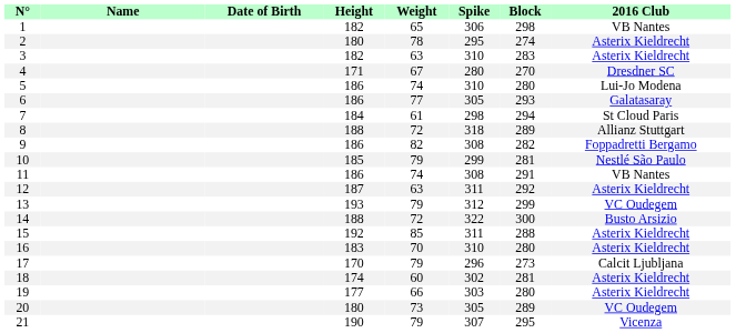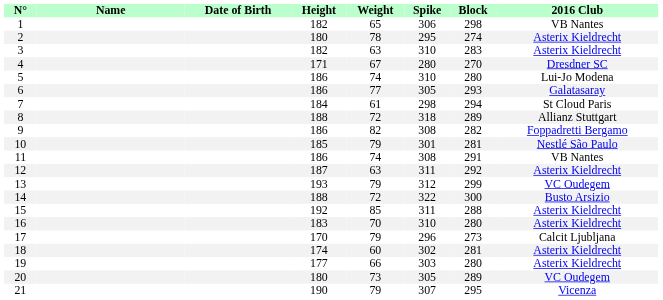 <table style="text-align:center;" cellpadding=0 cellspacing=0 width=100%>
 <tr style="background: #bbffcc;">
 <th width="5%">N°</th>
 <th width=200px>Name</th>
 <th>Date of Birth</th>
 <th>Height</th>
 <th>Weight</th>
 <th>Spike</th>
 <th>Block</th>
 <th>2016 Club</th>
 </tr>
 <tr>
 <td>1</td>
 <td></td>
 <td></td>
 <td>182</td>
 <td>65</td>
 <td>306</td>
 <td>298</td>
 <td>VB Nantes</td>
 </tr>
 <tr bgcolor="#f2f2f2">
 <td>2</td>
 <td></td>
 <td></td>
 <td>180</td>
 <td>78</td>
 <td>295</td>
 <td>274</td>
 <td><a href='#'>Asterix Kieldrecht</a></td>
 </tr>
 <tr>
 <td>3</td>
 <td></td>
 <td></td>
 <td>182</td>
 <td>63</td>
 <td>310</td>
 <td>283</td>
 <td><a href='#'>Asterix Kieldrecht</a></td>
 </tr>
 <tr bgcolor="#f2f2f2">
 <td>4</td>
 <td></td>
 <td></td>
 <td>171</td>
 <td>67</td>
 <td>280</td>
 <td>270</td>
 <td><a href='#'>Dresdner SC</a></td>
 </tr>
 <tr>
 <td>5</td>
 <td></td>
 <td></td>
 <td>186</td>
 <td>74</td>
 <td>310</td>
 <td>280</td>
 <td>Lui-Jo Modena</td>
 </tr>
 <tr bgcolor="#f2f2f2">
 <td>6</td>
 <td></td>
 <td></td>
 <td>186</td>
 <td>77</td>
 <td>305</td>
 <td>293</td>
 <td><a href='#'>Galatasaray</a></td>
 </tr>
 <tr>
 <td>7</td>
 <td></td>
 <td></td>
 <td>184</td>
 <td>61</td>
 <td>298</td>
 <td>294</td>
 <td>St Cloud Paris</td>
 </tr>
 <tr bgcolor="#f2f2f2">
 <td>8</td>
 <td></td>
 <td></td>
 <td>188</td>
 <td>72</td>
 <td>318</td>
 <td>289</td>
 <td>Allianz Stuttgart</td>
 </tr>
 <tr>
 <td>9</td>
 <td></td>
 <td></td>
 <td>186</td>
 <td>82</td>
 <td>308</td>
 <td>282</td>
 <td><a href='#'>Foppadretti Bergamo</a></td>
 </tr>
 <tr bgcolor="#f2f2f2">
 <td>10</td>
 <td></td>
 <td></td>
 <td>185</td>
 <td>79</td>
-<td>299</td>
+<td>301</td>
 <td>281</td>
 <td><a href='#'>Nestlé São Paulo</a></td>
 </tr>
 <tr>
 <td>11</td>
 <td></td>
 <td></td>
 <td>186</td>
 <td>74</td>
 <td>308</td>
 <td>291</td>
 <td>VB Nantes</td>
 </tr>
 <tr bgcolor="#f2f2f2">
 <td>12</td>
 <td></td>
 <td></td>
 <td>187</td>
 <td>63</td>
 <td>311</td>
 <td>292</td>
 <td><a href='#'>Asterix Kieldrecht</a></td>
 </tr>
 <tr>
 <td>13</td>
 <td></td>
 <td></td>
 <td>193</td>
 <td>79</td>
 <td>312</td>
 <td>299</td>
 <td><a href='#'>VC Oudegem</a></td>
 </tr>
 <tr bgcolor="#f2f2f2">
 <td>14</td>
 <td></td>
 <td></td>
 <td>188</td>
 <td>72</td>
 <td>322</td>
 <td>300</td>
 <td><a href='#'>Busto Arsizio</a></td>
 </tr>
 <tr>
 <td>15</td>
 <td></td>
 <td></td>
 <td>192</td>
 <td>85</td>
 <td>311</td>
 <td>288</td>
 <td><a href='#'>Asterix Kieldrecht</a></td>
 </tr>
 <tr bgcolor="#f2f2f2">
 <td>16</td>
 <td></td>
 <td></td>
 <td>183</td>
 <td>70</td>
 <td>310</td>
 <td>280</td>
 <td><a href='#'>Asterix Kieldrecht</a></td>
 </tr>
 <tr>
 <td>17</td>
 <td></td>
 <td></td>
 <td>170</td>
 <td>79</td>
 <td>296</td>
 <td>273</td>
 <td>Calcit Ljubljana</td>
 </tr>
 <tr bgcolor="#f2f2f2">
 <td>18</td>
 <td></td>
 <td></td>
 <td>174</td>
 <td>60</td>
 <td>302</td>
 <td>281</td>
 <td><a href='#'>Asterix Kieldrecht</a></td>
 </tr>
 <tr>
 <td>19</td>
 <td></td>
 <td></td>
 <td>177</td>
 <td>66</td>
 <td>303</td>
 <td>280</td>
 <td><a href='#'>Asterix Kieldrecht</a></td>
 </tr>
 <tr bgcolor="#f2f2f2">
 <td>20</td>
 <td></td>
 <td></td>
 <td>180</td>
 <td>73</td>
 <td>305</td>
 <td>289</td>
 <td><a href='#'>VC Oudegem</a></td>
 </tr>
 <tr>
 <td>21</td>
 <td></td>
 <td></td>
 <td>190</td>
 <td>79</td>
 <td>307</td>
 <td>295</td>
 <td><a href='#'>Vicenza</a></td>
 </tr>
 </table>
